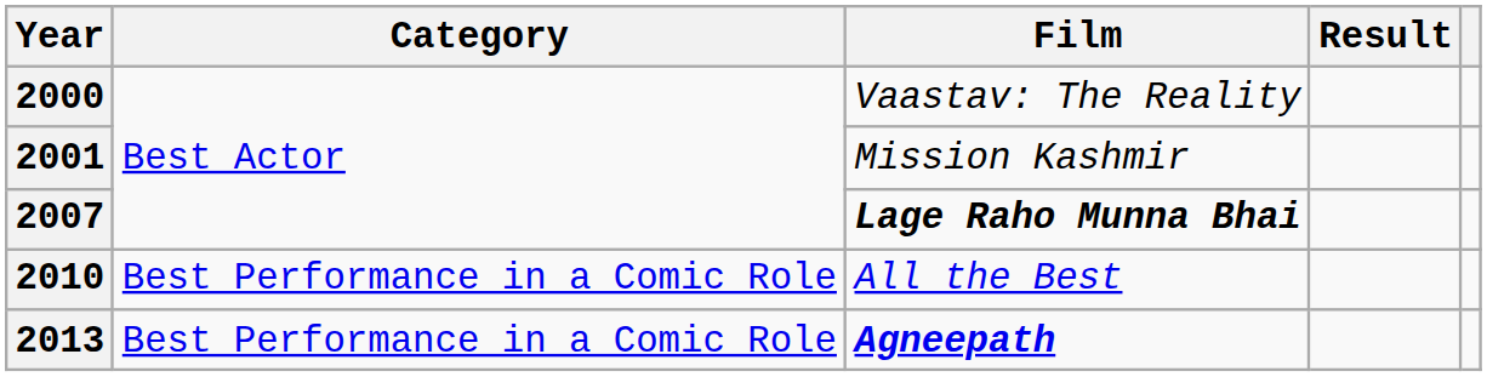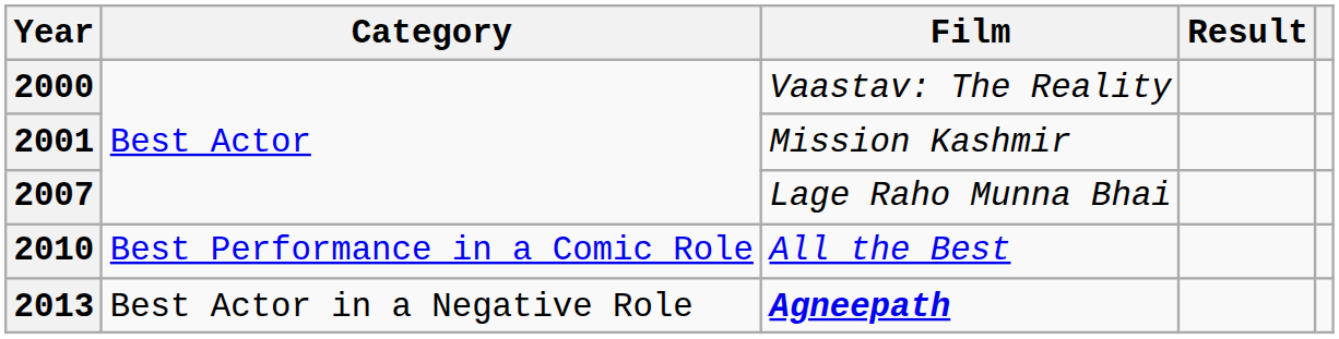 <table class="wikitable">
 <tr>
 <th>Year</th>
 <th>Category</th>
 <th>Film</th>
 <th>Result</th>
 <th></th>
 </tr>
 <tr>
 <th>2000</th>
 <td rowspan="3"><a href='#'>Best Actor</a></td>
 <td><em>Vaastav: The Reality</em></td>
 <td></td>
 <td></td>
 </tr>
 <tr>
 <th>2001</th>
 <td><em>Mission Kashmir</em></td>
 <td></td>
 <td></td>
 </tr>
 <tr>
 <th>2007</th>
-<td><strong><em>Lage Raho Munna Bhai</em></strong></td>
+<td><em>Lage Raho Munna Bhai</em></td>
 <td></td>
 <td></td>
 </tr>
 <tr>
 <th>2010</th>
 <td><a href='#'>Best Performance in a Comic Role</a></td>
 <td><em><a href='#'>All the Best</a></em></td>
 <td></td>
 <td></td>
 </tr>
 <tr>
 <th>2013</th>
-<td><a href='#'>Best Performance in a Comic Role</a></td>
+<td>Best Actor in a Negative Role</td>
 <td><strong><em><a href='#'>Agneepath</a></em></strong></td>
 <td></td>
 <td></td>
 </tr>
 </table>
